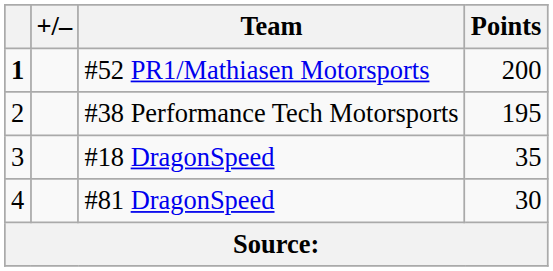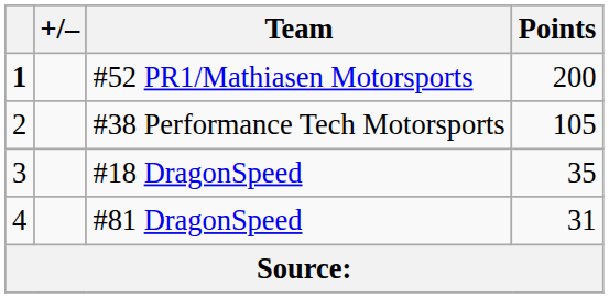 <table class="wikitable" style="font-size: 95%;">
 <tr>
 <th scope="col"></th>
 <th scope="col">+/–</th>
 <th scope="col">Team</th>
 <th scope="col">Points</th>
 </tr>
 <tr>
 <td align=center><strong>1</strong></td>
 <td align="left"></td>
 <td> #52 <a href='#'>PR1/Mathiasen Motorsports</a></td>
 <td align=right>200</td>
 </tr>
 <tr>
 <td align=center>2</td>
 <td align="left"></td>
 <td> #38 Performance Tech Motorsports</td>
-<td align=right>195</td>
+<td align=right>105</td>
 </tr>
 <tr>
 <td align=center>3</td>
 <td align="left"></td>
 <td> #18 <a href='#'>DragonSpeed</a></td>
 <td align=right>35</td>
 </tr>
 <tr>
 <td align=center>4</td>
 <td align="left"></td>
 <td> #81 <a href='#'>DragonSpeed</a></td>
-<td align=right>30</td>
+<td align=right>31</td>
 </tr>
 <tr>
 <th colspan=5>Source:</th>
 </tr>
 </table>
